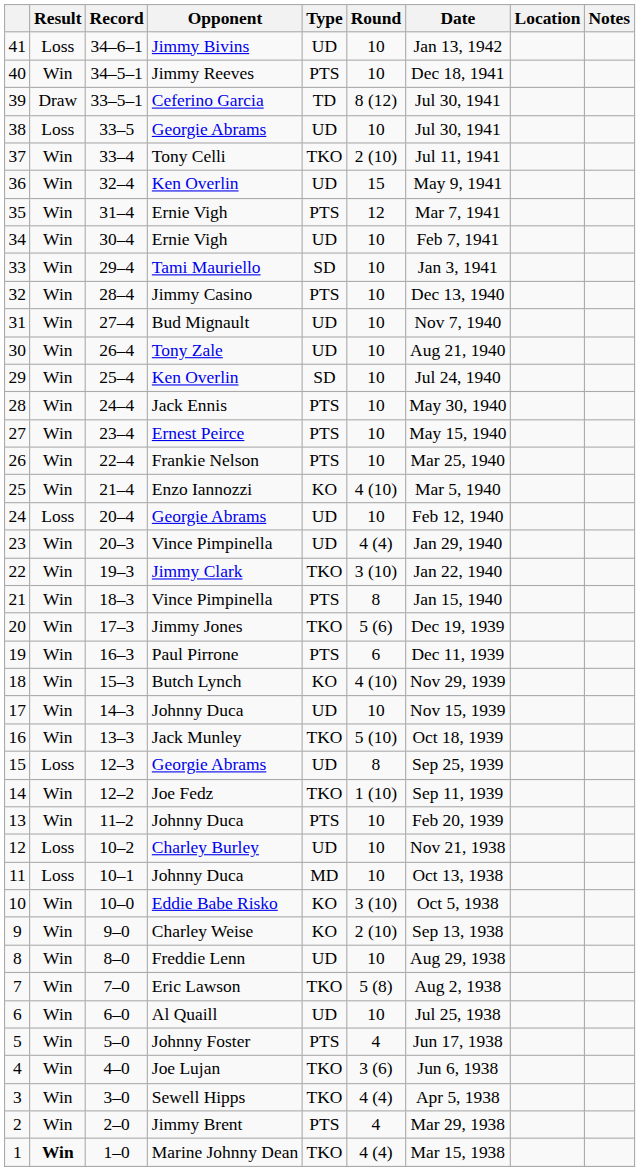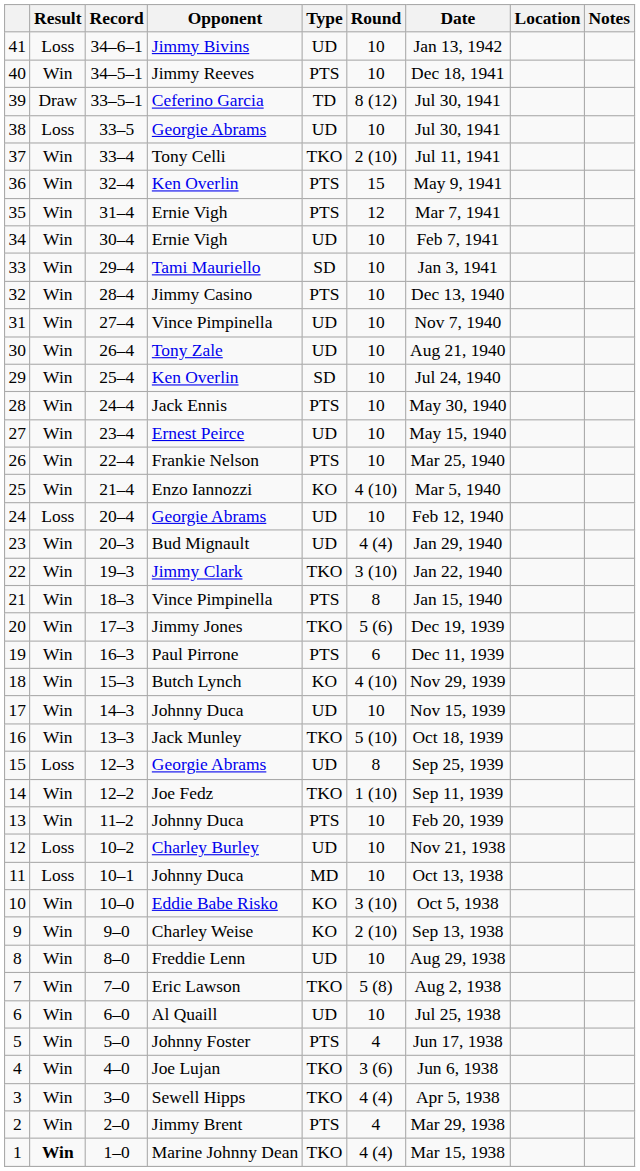 <table class="wikitable" style="text-align:center">
 <tr>
 <th></th>
 <th>Result</th>
 <th>Record</th>
 <th>Opponent</th>
 <th>Type</th>
 <th>Round</th>
 <th>Date</th>
 <th>Location</th>
 <th>Notes</th>
 </tr>
 <tr>
 <td>41</td>
 <td>Loss</td>
 <td>34–6–1</td>
 <td align=left><a href='#'>Jimmy Bivins</a></td>
 <td>UD</td>
 <td>10</td>
 <td>Jan 13, 1942</td>
 <td style="text-align:left;"></td>
 <td></td>
 </tr>
 <tr>
 <td>40</td>
 <td>Win</td>
 <td>34–5–1</td>
 <td align=left>Jimmy Reeves</td>
 <td>PTS</td>
 <td>10</td>
 <td>Dec 18, 1941</td>
 <td style="text-align:left;"></td>
 <td></td>
 </tr>
 <tr>
 <td>39</td>
 <td>Draw</td>
 <td>33–5–1</td>
 <td align=left><a href='#'>Ceferino Garcia</a></td>
 <td>TD</td>
 <td>8 (12)</td>
 <td>Jul 30, 1941</td>
 <td style="text-align:left;"></td>
 <td style="text-align:left;"></td>
 </tr>
 <tr>
 <td>38</td>
 <td>Loss</td>
 <td>33–5</td>
 <td align=left><a href='#'>Georgie Abrams</a></td>
 <td>UD</td>
 <td>10</td>
 <td>Jul 30, 1941</td>
 <td style="text-align:left;"></td>
 <td></td>
 </tr>
 <tr>
 <td>37</td>
 <td>Win</td>
 <td>33–4</td>
 <td align=left>Tony Celli</td>
 <td>TKO</td>
 <td>2 (10)</td>
 <td>Jul 11, 1941</td>
 <td style="text-align:left;"></td>
 <td></td>
 </tr>
 <tr>
 <td>36</td>
 <td>Win</td>
 <td>32–4</td>
 <td align=left><a href='#'>Ken Overlin</a></td>
-<td>UD</td>
+<td>PTS</td>
 <td>15</td>
 <td>May 9, 1941</td>
 <td style="text-align:left;"></td>
 <td style="text-align:left;"></td>
 </tr>
 <tr>
 <td>35</td>
 <td>Win</td>
 <td>31–4</td>
 <td align=left>Ernie Vigh</td>
 <td>PTS</td>
 <td>12</td>
 <td>Mar 7, 1941</td>
 <td style="text-align:left;"></td>
 <td></td>
 </tr>
 <tr>
 <td>34</td>
 <td>Win</td>
 <td>30–4</td>
 <td align=left>Ernie Vigh</td>
 <td>UD</td>
 <td>10</td>
 <td>Feb 7, 1941</td>
 <td style="text-align:left;"></td>
 <td></td>
 </tr>
 <tr>
 <td>33</td>
 <td>Win</td>
 <td>29–4</td>
 <td align=left><a href='#'>Tami Mauriello</a></td>
 <td>SD</td>
 <td>10</td>
 <td>Jan 3, 1941</td>
 <td style="text-align:left;"></td>
 <td></td>
 </tr>
 <tr>
 <td>32</td>
 <td>Win</td>
 <td>28–4</td>
 <td align=left>Jimmy Casino</td>
 <td>PTS</td>
 <td>10</td>
 <td>Dec 13, 1940</td>
 <td style="text-align:left;"></td>
 <td></td>
 </tr>
 <tr>
 <td>31</td>
 <td>Win</td>
 <td>27–4</td>
-<td align=left>Bud Mignault</td>
+<td align=left>Vince Pimpinella</td>
 <td>UD</td>
 <td>10</td>
 <td>Nov 7, 1940</td>
 <td style="text-align:left;"></td>
 <td></td>
 </tr>
 <tr>
 <td>30</td>
 <td>Win</td>
 <td>26–4</td>
 <td align=left><a href='#'>Tony Zale</a></td>
 <td>UD</td>
 <td>10</td>
 <td>Aug 21, 1940</td>
 <td style="text-align:left;"></td>
 <td></td>
 </tr>
 <tr>
 <td>29</td>
 <td>Win</td>
 <td>25–4</td>
 <td align=left><a href='#'>Ken Overlin</a></td>
 <td>SD</td>
 <td>10</td>
 <td>Jul 24, 1940</td>
 <td style="text-align:left;"></td>
 <td></td>
 </tr>
 <tr>
 <td>28</td>
 <td>Win</td>
 <td>24–4</td>
 <td align=left>Jack Ennis</td>
 <td>PTS</td>
 <td>10</td>
 <td>May 30, 1940</td>
 <td style="text-align:left;"></td>
 <td></td>
 </tr>
 <tr>
 <td>27</td>
 <td>Win</td>
 <td>23–4</td>
 <td align=left><a href='#'>Ernest Peirce</a></td>
-<td>PTS</td>
+<td>UD</td>
 <td>10</td>
 <td>May 15, 1940</td>
 <td style="text-align:left;"></td>
 <td></td>
 </tr>
 <tr>
 <td>26</td>
 <td>Win</td>
 <td>22–4</td>
 <td align=left>Frankie Nelson</td>
 <td>PTS</td>
 <td>10</td>
 <td>Mar 25, 1940</td>
 <td style="text-align:left;"></td>
 <td></td>
 </tr>
 <tr>
 <td>25</td>
 <td>Win</td>
 <td>21–4</td>
 <td align=left>Enzo Iannozzi</td>
 <td>KO</td>
 <td>4 (10)</td>
 <td>Mar 5, 1940</td>
 <td style="text-align:left;"></td>
 <td></td>
 </tr>
 <tr>
 <td>24</td>
 <td>Loss</td>
 <td>20–4</td>
 <td align=left><a href='#'>Georgie Abrams</a></td>
 <td>UD</td>
 <td>10</td>
 <td>Feb 12, 1940</td>
 <td style="text-align:left;"></td>
 <td></td>
 </tr>
 <tr>
 <td>23</td>
 <td>Win</td>
 <td>20–3</td>
-<td align=left>Vince Pimpinella</td>
+<td align=left>Bud Mignault</td>
 <td>UD</td>
 <td>4 (4)</td>
 <td>Jan 29, 1940</td>
 <td style="text-align:left;"></td>
 <td></td>
 </tr>
 <tr>
 <td>22</td>
 <td>Win</td>
 <td>19–3</td>
 <td align=left><a href='#'>Jimmy Clark</a></td>
 <td>TKO</td>
 <td>3 (10)</td>
 <td>Jan 22, 1940</td>
 <td style="text-align:left;"></td>
 <td></td>
 </tr>
 <tr>
 <td>21</td>
 <td>Win</td>
 <td>18–3</td>
 <td align=left>Vince Pimpinella</td>
 <td>PTS</td>
 <td>8</td>
 <td>Jan 15, 1940</td>
 <td style="text-align:left;"></td>
 <td></td>
 </tr>
 <tr>
 <td>20</td>
 <td>Win</td>
 <td>17–3</td>
 <td align=left>Jimmy Jones</td>
 <td>TKO</td>
 <td>5 (6)</td>
 <td>Dec 19, 1939</td>
 <td style="text-align:left;"></td>
 <td></td>
 </tr>
 <tr>
 <td>19</td>
 <td>Win</td>
 <td>16–3</td>
 <td align=left>Paul Pirrone</td>
 <td>PTS</td>
 <td>6</td>
 <td>Dec 11, 1939</td>
 <td style="text-align:left;"></td>
 <td></td>
 </tr>
 <tr>
 <td>18</td>
 <td>Win</td>
 <td>15–3</td>
 <td align=left>Butch Lynch</td>
 <td>KO</td>
 <td>4 (10)</td>
 <td>Nov 29, 1939</td>
 <td style="text-align:left;"></td>
 <td></td>
 </tr>
 <tr>
 <td>17</td>
 <td>Win</td>
 <td>14–3</td>
 <td align=left>Johnny Duca</td>
 <td>UD</td>
 <td>10</td>
 <td>Nov 15, 1939</td>
 <td style="text-align:left;"></td>
 <td></td>
 </tr>
 <tr>
 <td>16</td>
 <td>Win</td>
 <td>13–3</td>
 <td align=left>Jack Munley</td>
 <td>TKO</td>
 <td>5 (10)</td>
 <td>Oct 18, 1939</td>
 <td style="text-align:left;"></td>
 <td></td>
 </tr>
 <tr>
 <td>15</td>
 <td>Loss</td>
 <td>12–3</td>
 <td align=left><a href='#'>Georgie Abrams</a></td>
 <td>UD</td>
 <td>8</td>
 <td>Sep 25, 1939</td>
 <td style="text-align:left;"></td>
 <td></td>
 </tr>
 <tr>
 <td>14</td>
 <td>Win</td>
 <td>12–2</td>
 <td align=left>Joe Fedz</td>
 <td>TKO</td>
 <td>1 (10)</td>
 <td>Sep 11, 1939</td>
 <td style="text-align:left;"></td>
 <td></td>
 </tr>
 <tr>
 <td>13</td>
 <td>Win</td>
 <td>11–2</td>
 <td align=left>Johnny Duca</td>
 <td>PTS</td>
 <td>10</td>
 <td>Feb 20, 1939</td>
 <td style="text-align:left;"></td>
 <td></td>
 </tr>
 <tr>
 <td>12</td>
 <td>Loss</td>
 <td>10–2</td>
 <td align=left><a href='#'>Charley Burley</a></td>
 <td>UD</td>
 <td>10</td>
 <td>Nov 21, 1938</td>
 <td style="text-align:left;"></td>
 <td></td>
 </tr>
 <tr>
 <td>11</td>
 <td>Loss</td>
 <td>10–1</td>
 <td align=left>Johnny Duca</td>
 <td>MD</td>
 <td>10</td>
 <td>Oct 13, 1938</td>
 <td style="text-align:left;"></td>
 <td></td>
 </tr>
 <tr>
 <td>10</td>
 <td>Win</td>
 <td>10–0</td>
 <td align=left><a href='#'>Eddie Babe Risko</a></td>
 <td>KO</td>
 <td>3 (10)</td>
 <td>Oct 5, 1938</td>
 <td style="text-align:left;"></td>
 <td></td>
 </tr>
 <tr>
 <td>9</td>
 <td>Win</td>
 <td>9–0</td>
 <td align=left>Charley Weise</td>
 <td>KO</td>
 <td>2 (10)</td>
 <td>Sep 13, 1938</td>
 <td style="text-align:left;"></td>
 <td></td>
 </tr>
 <tr>
 <td>8</td>
 <td>Win</td>
 <td>8–0</td>
 <td align=left>Freddie Lenn</td>
 <td>UD</td>
 <td>10</td>
 <td>Aug 29, 1938</td>
 <td style="text-align:left;"></td>
 <td></td>
 </tr>
 <tr>
 <td>7</td>
 <td>Win</td>
 <td>7–0</td>
 <td align=left>Eric Lawson</td>
 <td>TKO</td>
 <td>5 (8)</td>
 <td>Aug 2, 1938</td>
 <td style="text-align:left;"></td>
 <td></td>
 </tr>
 <tr>
 <td>6</td>
 <td>Win</td>
 <td>6–0</td>
 <td align=left>Al Quaill</td>
 <td>UD</td>
 <td>10</td>
 <td>Jul 25, 1938</td>
 <td style="text-align:left;"></td>
 <td></td>
 </tr>
 <tr>
 <td>5</td>
 <td>Win</td>
 <td>5–0</td>
 <td align=left>Johnny Foster</td>
 <td>PTS</td>
 <td>4</td>
 <td>Jun 17, 1938</td>
 <td style="text-align:left;"></td>
 <td></td>
 </tr>
 <tr>
 <td>4</td>
 <td>Win</td>
 <td>4–0</td>
 <td align=left>Joe Lujan</td>
 <td>TKO</td>
 <td>3 (6)</td>
 <td>Jun 6, 1938</td>
 <td style="text-align:left;"></td>
 <td></td>
 </tr>
 <tr>
 <td>3</td>
 <td>Win</td>
 <td>3–0</td>
 <td align=left>Sewell Hipps</td>
 <td>TKO</td>
 <td>4 (4)</td>
 <td>Apr 5, 1938</td>
 <td style="text-align:left;"></td>
 <td></td>
 </tr>
 <tr>
 <td>2</td>
 <td>Win</td>
 <td>2–0</td>
 <td align=left>Jimmy Brent</td>
 <td>PTS</td>
 <td>4</td>
 <td>Mar 29, 1938</td>
 <td style="text-align:left;"></td>
 <td></td>
 </tr>
 <tr>
 <td>1</td>
 <td><strong>Win</strong></td>
 <td>1–0</td>
 <td align=left>Marine Johnny Dean</td>
 <td>TKO</td>
 <td>4 (4)</td>
 <td>Mar 15, 1938</td>
 <td style="text-align:left;"></td>
 <td></td>
 </tr>
 <tr>
 </tr>
 </table>
